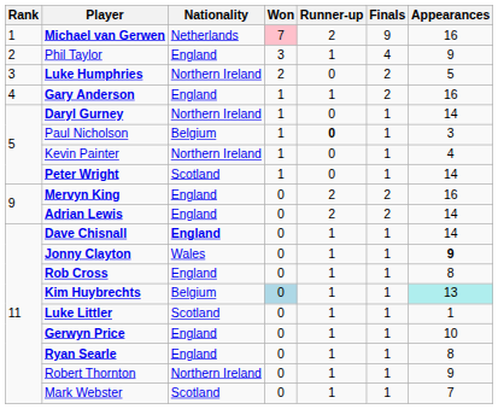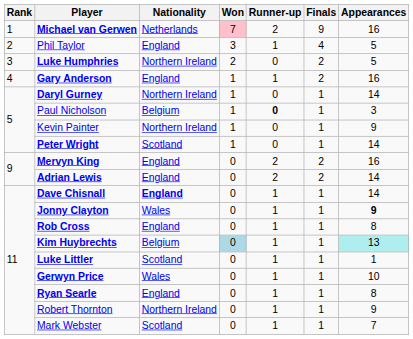 <table class="wikitable sortable">
 <tr>
 <th>Rank</th>
 <th>Player</th>
 <th>Nationality</th>
 <th>Won</th>
 <th>Runner-up</th>
 <th>Finals</th>
 <th>Appearances</th>
 </tr>
 <tr>
 <td rowspan="1">1</td>
 <td><strong><a href='#'>Michael van Gerwen</a></strong></td>
 <td> <a href='#'>Netherlands</a></td>
 <td align=center style="background: pink;">7</td>
 <td align=center>2</td>
 <td align=center>9</td>
 <td align=center>16</td>
 </tr>
 <tr>
 <td rowspan="1">2</td>
 <td><a href='#'>Phil Taylor</a></td>
 <td> <a href='#'>England</a></td>
 <td align=center>3</td>
 <td align=center>1</td>
 <td align=center>4</td>
-<td align=center>9</td>
+<td align=center>5</td>
 </tr>
 <tr>
 <td rowspan="1">3</td>
 <td><strong><a href='#'>Luke Humphries</a></strong></td>
 <td> <a href='#'>Northern Ireland</a></td>
 <td align=center>2</td>
 <td align=center>0</td>
 <td align=center>2</td>
 <td align=center>5</td>
 </tr>
 <tr>
 <td rowspan="1">4</td>
 <td><strong><a href='#'>Gary Anderson</a></strong></td>
 <td> <a href='#'>England</a></td>
 <td align=center>1</td>
 <td align=center>1</td>
 <td align=center>2</td>
 <td align=center>16</td>
 </tr>
 <tr>
 <td rowspan="4">5</td>
 <td><strong><a href='#'>Daryl Gurney</a></strong></td>
 <td> <a href='#'>Northern Ireland</a></td>
 <td align=center>1</td>
 <td align=center>0</td>
 <td align=center>1</td>
 <td align=center>14</td>
 </tr>
 <tr>
 <td><a href='#'>Paul Nicholson</a></td>
 <td> <a href='#'>Belgium</a></td>
 <td align=center>1</td>
 <td align=center><strong>0</strong></td>
 <td align=center>1</td>
 <td align=center>3</td>
 </tr>
 <tr>
 <td><a href='#'>Kevin Painter</a></td>
 <td> <a href='#'>Northern Ireland</a></td>
 <td align=center>1</td>
 <td align=center>0</td>
 <td align=center>1</td>
-<td align=center>4</td>
+<td align=center>9</td>
 </tr>
 <tr>
 <td><strong><a href='#'>Peter Wright</a></strong></td>
 <td> <a href='#'>Scotland</a></td>
 <td align=center>1</td>
 <td align=center>0</td>
 <td align=center>1</td>
 <td align=center>14</td>
 </tr>
 <tr>
 <td rowspan="2">9</td>
 <td><strong><a href='#'>Mervyn King</a></strong></td>
 <td> <a href='#'>England</a></td>
 <td align=center>0</td>
 <td align=center>2</td>
 <td align=center>2</td>
 <td align=center>16</td>
 </tr>
 <tr>
 <td><strong><a href='#'>Adrian Lewis</a></strong></td>
 <td> <a href='#'>England</a></td>
 <td align=center>0</td>
 <td align=center>2</td>
 <td align=center>2</td>
 <td align=center>14</td>
 </tr>
 <tr>
 <td rowspan="9">11</td>
 <td><strong><a href='#'>Dave Chisnall</a></strong></td>
 <td><strong> <a href='#'>England</a></strong></td>
 <td align=center>0</td>
 <td align=center>1</td>
 <td align=center>1</td>
 <td align=center>14</td>
 </tr>
 <tr>
 <td><strong><a href='#'>Jonny Clayton</a></strong></td>
 <td> <a href='#'>Wales</a></td>
 <td align=center>0</td>
 <td align=center>1</td>
 <td align=center>1</td>
 <td align=center><strong>9</strong></td>
 </tr>
 <tr>
 <td><strong><a href='#'>Rob Cross</a></strong></td>
 <td> <a href='#'>England</a></td>
 <td align=center>0</td>
 <td align=center>1</td>
 <td align=center>1</td>
 <td align=center>8</td>
 </tr>
 <tr>
 <td><strong><a href='#'>Kim Huybrechts</a></strong></td>
 <td> <a href='#'>Belgium</a></td>
 <td align=center style="background: lightblue;">0</td>
 <td align=center>1</td>
 <td align=center>1</td>
 <td align=center style="background: paleturquoise;">13</td>
 </tr>
 <tr>
 <td><strong><a href='#'>Luke Littler</a></strong></td>
 <td> <a href='#'>Scotland</a></td>
 <td align=center>0</td>
 <td align=center>1</td>
 <td align=center>1</td>
 <td align=center>1</td>
 </tr>
 <tr>
 <td><strong><a href='#'>Gerwyn Price</a></strong></td>
-<td> <a href='#'>England</a></td>
+<td> <a href='#'>Wales</a></td>
 <td align=center>0</td>
 <td align=center>1</td>
 <td align=center>1</td>
 <td align=center>10</td>
 </tr>
 <tr>
 <td><strong><a href='#'>Ryan Searle</a></strong></td>
 <td> <a href='#'>England</a></td>
 <td align=center>0</td>
 <td align=center>1</td>
 <td align=center>1</td>
 <td align=center>8</td>
 </tr>
 <tr>
 <td><a href='#'>Robert Thornton</a></td>
 <td> <a href='#'>Northern Ireland</a></td>
 <td align=center>0</td>
 <td align=center>1</td>
 <td align=center>1</td>
 <td align=center>9</td>
 </tr>
 <tr>
 <td><a href='#'>Mark Webster</a></td>
 <td> <a href='#'>Scotland</a></td>
 <td align=center>0</td>
 <td align=center>1</td>
 <td align=center>1</td>
 <td align=center>7</td>
 </tr>
 </table>
